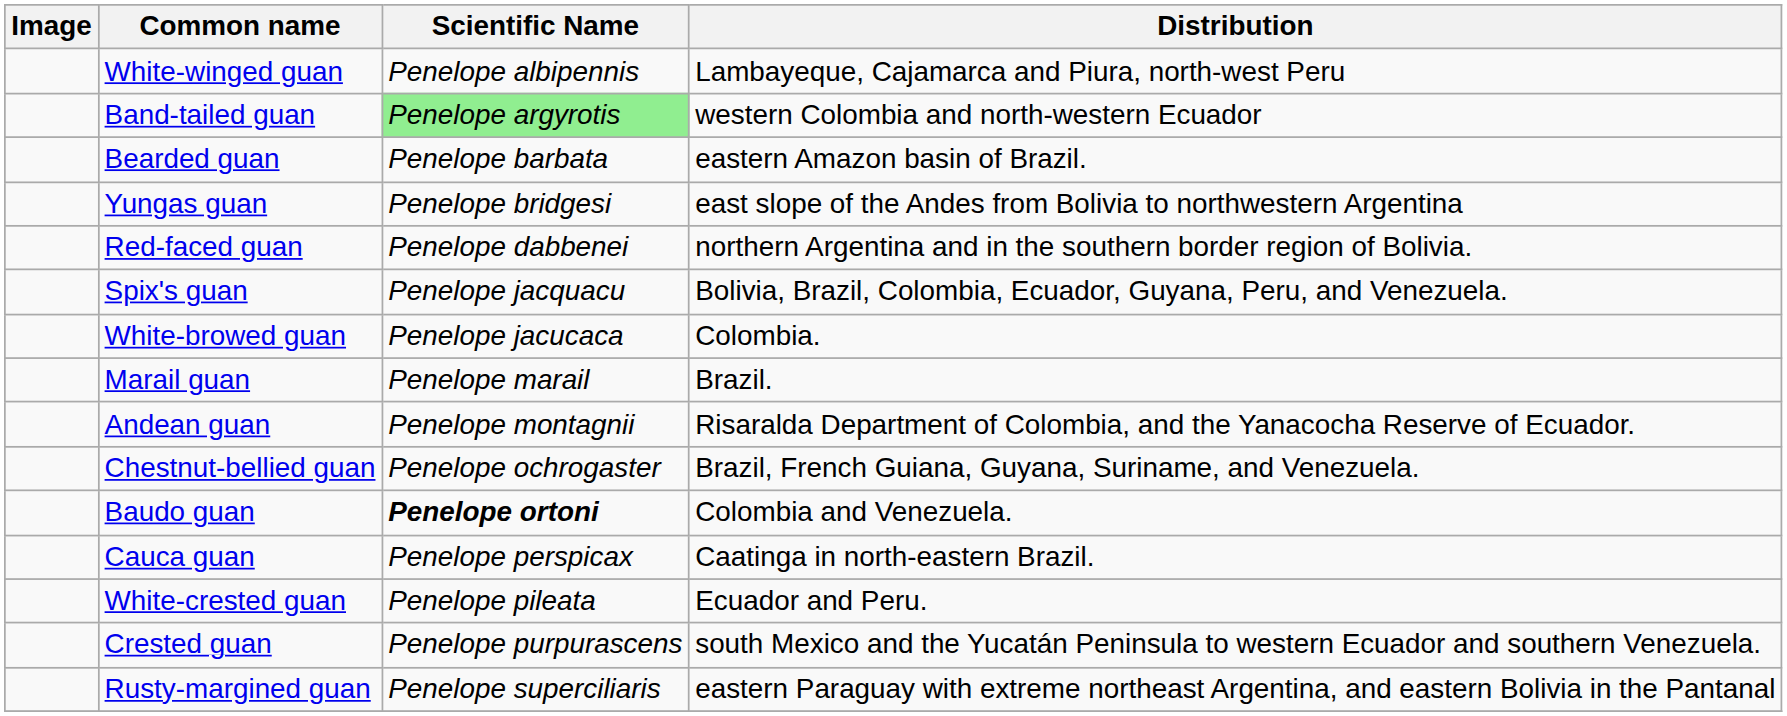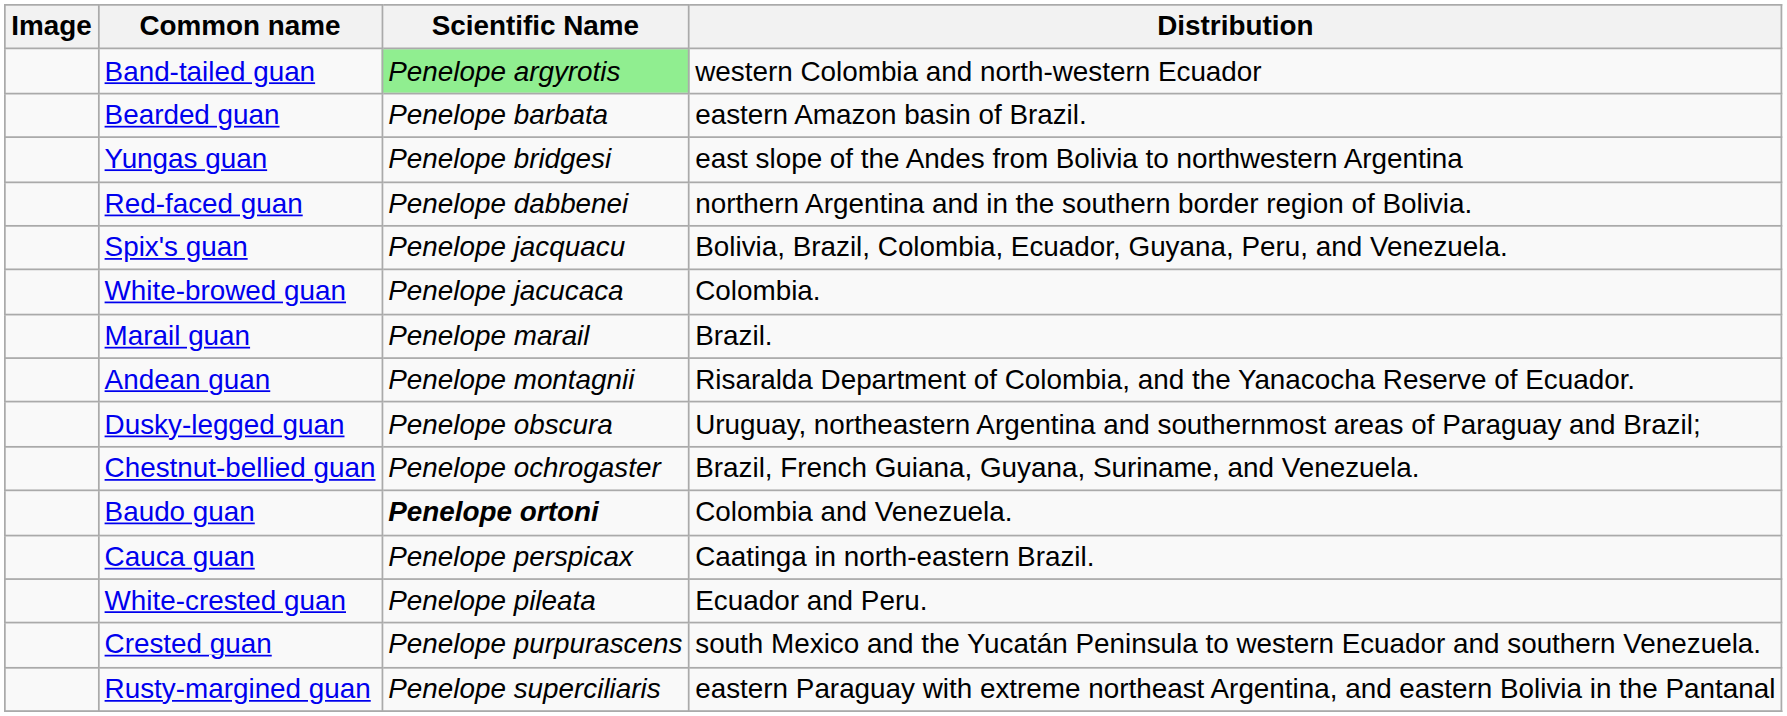 <table class="wikitable">
 <tr>
 <th>Image</th>
 <th>Common name</th>
 <th>Scientific Name</th>
 <th>Distribution</th>
-</tr>
-<tr>
-<td></td>
-<td><a href='#'>White-winged guan</a></td>
-<td><em>Penelope albipennis</em></td>
-<td>Lambayeque, Cajamarca and Piura, north-west Peru</td>
 </tr>
 <tr>
 <td></td>
 <td><a href='#'>Band-tailed guan</a></td>
 <td style="background: lightgreen;"><em>Penelope argyrotis</em></td>
 <td>western Colombia and north-western Ecuador</td>
 </tr>
 <tr>
 <td></td>
 <td><a href='#'>Bearded guan</a></td>
 <td><em>Penelope barbata</em></td>
 <td>eastern Amazon basin of Brazil.</td>
 </tr>
 <tr>
 <td></td>
 <td><a href='#'>Yungas guan</a></td>
 <td><em>Penelope bridgesi</em></td>
 <td>east slope of the Andes from Bolivia to northwestern Argentina</td>
 </tr>
 <tr>
 <td></td>
 <td><a href='#'>Red-faced guan</a></td>
 <td><em>Penelope dabbenei</em></td>
 <td>northern Argentina and in the southern border region of Bolivia.</td>
 </tr>
 <tr>
 <td></td>
 <td><a href='#'>Spix's guan</a></td>
 <td><em>Penelope jacquacu</em></td>
 <td>Bolivia, Brazil, Colombia, Ecuador, Guyana, Peru, and Venezuela.</td>
 </tr>
 <tr>
 <td></td>
 <td><a href='#'>White-browed guan</a></td>
 <td><em>Penelope jacucaca</em></td>
 <td>Colombia.</td>
 </tr>
 <tr>
 <td></td>
 <td><a href='#'>Marail guan</a></td>
 <td><em>Penelope marail</em></td>
 <td>Brazil.</td>
 </tr>
 <tr>
 <td></td>
 <td><a href='#'>Andean guan</a></td>
 <td><em>Penelope montagnii</em></td>
 <td>Risaralda Department of Colombia, and the Yanacocha Reserve of Ecuador.</td>
 </tr>
 <tr>
 <td></td>
+<td><a href='#'>Dusky-legged guan</a></td>
+<td><em>Penelope obscura</em></td>
+<td>Uruguay, northeastern Argentina and southernmost areas of Paraguay and Brazil;</td>
+</tr>
+<tr>
+<td></td>
 <td><a href='#'>Chestnut-bellied guan</a></td>
 <td><em>Penelope ochrogaster</em></td>
 <td>Brazil, French Guiana, Guyana, Suriname, and Venezuela.</td>
 </tr>
 <tr>
 <td></td>
 <td><a href='#'>Baudo guan</a></td>
 <td><strong><em>Penelope ortoni</em></strong></td>
 <td>Colombia and Venezuela.</td>
 </tr>
 <tr>
 <td></td>
 <td><a href='#'>Cauca guan</a></td>
 <td><em>Penelope perspicax</em></td>
 <td>Caatinga in north-eastern Brazil.</td>
 </tr>
 <tr>
 <td></td>
 <td><a href='#'>White-crested guan</a></td>
 <td><em>Penelope pileata</em></td>
 <td>Ecuador and Peru.</td>
 </tr>
 <tr>
 <td></td>
 <td><a href='#'>Crested guan</a></td>
 <td><em>Penelope purpurascens</em></td>
 <td>south Mexico and the Yucatán Peninsula to western Ecuador and southern Venezuela.</td>
 </tr>
 <tr>
 <td></td>
 <td><a href='#'>Rusty-margined guan</a></td>
 <td><em>Penelope superciliaris</em></td>
 <td>eastern Paraguay with extreme northeast Argentina, and eastern Bolivia in the Pantanal</td>
 </tr>
 <tr>
 </tr>
 </table>
